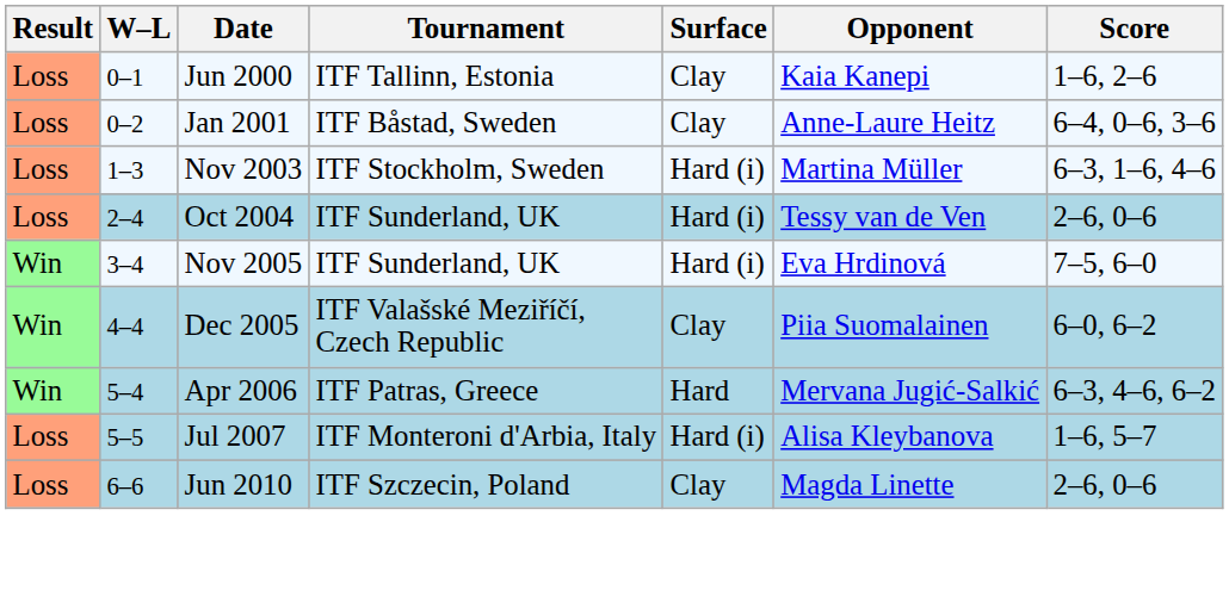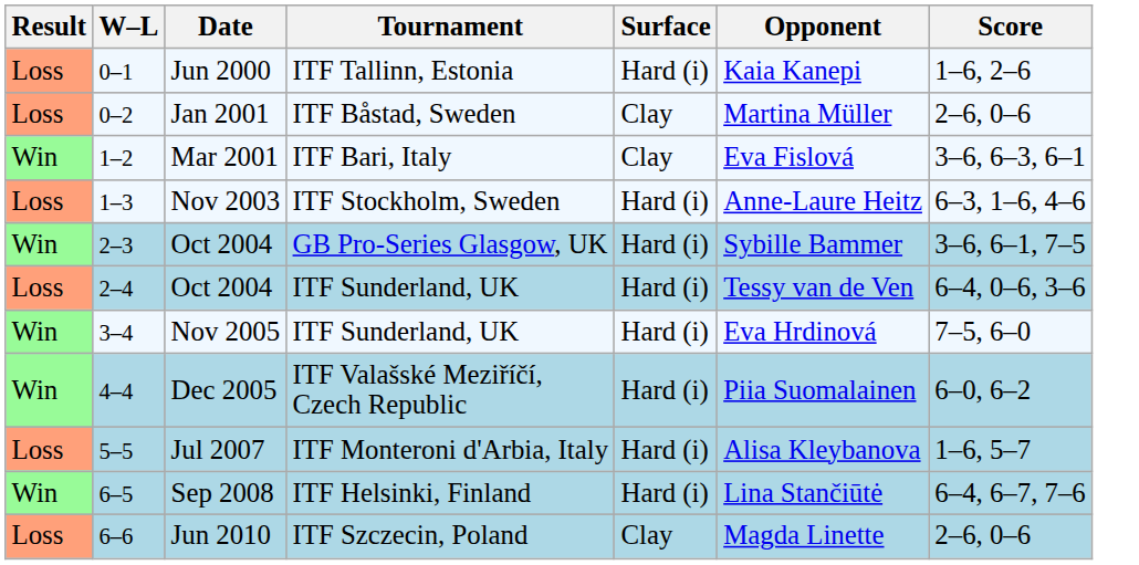 <table class="wikitable">
 <tr>
 <th>Result</th>
 <th>W–L</th>
 <th>Date</th>
 <th>Tournament</th>
 <th>Surface</th>
 <th>Opponent</th>
 <th>Score</th>
 </tr>
 <tr style="background:#f0f8ff;">
 <td bgcolor="FFA07A">Loss</td>
 <td><small>0–1</small></td>
 <td>Jun 2000</td>
 <td>ITF Tallinn, Estonia</td>
-<td>Clay</td>
+<td>Hard (i)</td>
 <td> <a href='#'>Kaia Kanepi</a></td>
 <td>1–6, 2–6</td>
 </tr>
 <tr style="background:#f0f8ff;">
 <td bgcolor="FFA07A">Loss</td>
 <td><small>0–2</small></td>
 <td>Jan 2001</td>
 <td>ITF Båstad, Sweden</td>
 <td>Clay</td>
-<td> <a href='#'>Anne-Laure Heitz</a></td>
-<td>6–4, 0–6, 3–6</td>
+<td> <a href='#'>Martina Müller</a></td>
+<td>2–6, 0–6</td>
+</tr>
+<tr style="background:#f0f8ff;">
+<td bgcolor="98FB98">Win</td>
+<td><small>1–2</small></td>
+<td>Mar 2001</td>
+<td>ITF Bari, Italy</td>
+<td>Clay</td>
+<td> <a href='#'>Eva Fislová</a></td>
+<td>3–6, 6–3, 6–1</td>
 </tr>
 <tr style="background:#f0f8ff;">
 <td bgcolor="FFA07A">Loss</td>
 <td><small>1–3</small></td>
 <td>Nov 2003</td>
 <td>ITF Stockholm, Sweden</td>
 <td>Hard (i)</td>
-<td> <a href='#'>Martina Müller</a></td>
+<td> <a href='#'>Anne-Laure Heitz</a></td>
 <td>6–3, 1–6, 4–6</td>
+</tr>
+<tr style="background:lightblue;">
+<td bgcolor="98FB98">Win</td>
+<td><small>2–3</small></td>
+<td>Oct 2004</td>
+<td><a href='#'>GB Pro-Series Glasgow</a>, UK</td>
+<td>Hard (i)</td>
+<td> <a href='#'>Sybille Bammer</a></td>
+<td>3–6, 6–1, 7–5</td>
 </tr>
 <tr style="background:lightblue;">
 <td bgcolor="FFA07A">Loss</td>
 <td><small>2–4</small></td>
 <td>Oct 2004</td>
 <td>ITF Sunderland, UK</td>
 <td>Hard (i)</td>
 <td> <a href='#'>Tessy van de Ven</a></td>
-<td>2–6, 0–6</td>
+<td>6–4, 0–6, 3–6</td>
 </tr>
 <tr style="background:#f0f8ff;">
 <td bgcolor="98FB98">Win</td>
 <td><small>3–4</small></td>
 <td>Nov 2005</td>
 <td>ITF Sunderland, UK</td>
 <td>Hard (i)</td>
 <td> <a href='#'>Eva Hrdinová</a></td>
 <td>7–5, 6–0</td>
 </tr>
 <tr style="background:lightblue;">
 <td bgcolor="98FB98">Win</td>
 <td><small>4–4</small></td>
 <td>Dec 2005</td>
 <td>ITF Valašské Meziříčí, <br>Czech Republic</td>
-<td>Clay</td>
+<td>Hard (i)</td>
 <td> <a href='#'>Piia Suomalainen</a></td>
 <td>6–0, 6–2</td>
-</tr>
-<tr style="background:lightblue;">
-<td bgcolor="98FB98">Win</td>
-<td><small>5–4</small></td>
-<td>Apr 2006</td>
-<td>ITF Patras, Greece</td>
-<td>Hard</td>
-<td> <a href='#'>Mervana Jugić-Salkić</a></td>
-<td>6–3, 4–6, 6–2</td>
 </tr>
 <tr style="background:lightblue;">
 <td bgcolor="FFA07A">Loss</td>
 <td><small>5–5</small></td>
 <td>Jul 2007</td>
 <td>ITF Monteroni d'Arbia, Italy</td>
 <td>Hard (i)</td>
 <td> <a href='#'>Alisa Kleybanova</a></td>
 <td>1–6, 5–7</td>
 </tr>
 <tr style="background:lightblue;">
+<td bgcolor="98FB98">Win</td>
+<td><small>6–5</small></td>
+<td>Sep 2008</td>
+<td>ITF Helsinki, Finland</td>
+<td>Hard (i)</td>
+<td> <a href='#'>Lina Stančiūtė</a></td>
+<td>6–4, 6–7, 7–6</td>
+</tr>
+<tr style="background:lightblue;">
 <td bgcolor="FFA07A">Loss</td>
 <td><small>6–6</small></td>
 <td>Jun 2010</td>
 <td>ITF Szczecin, Poland</td>
 <td>Clay</td>
 <td> <a href='#'>Magda Linette</a></td>
 <td>2–6, 0–6</td>
 </tr>
 </table>
